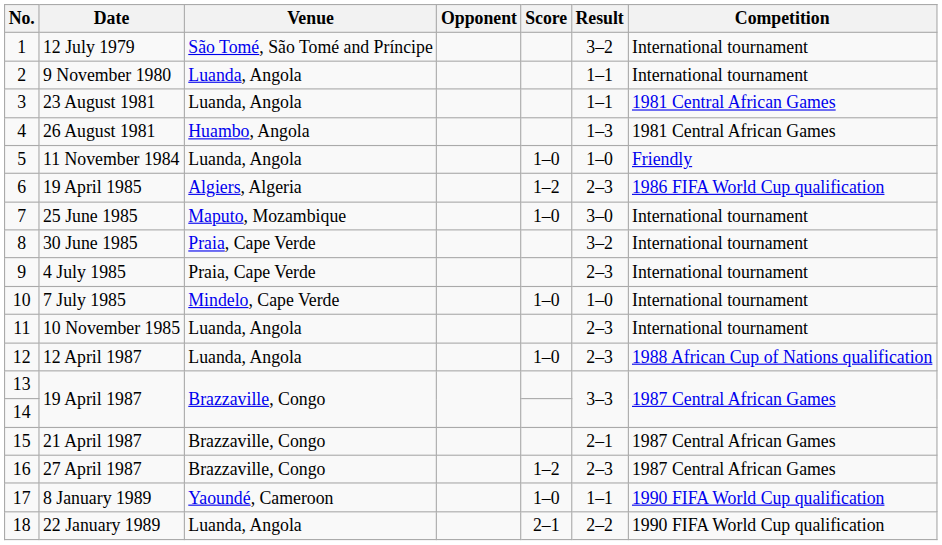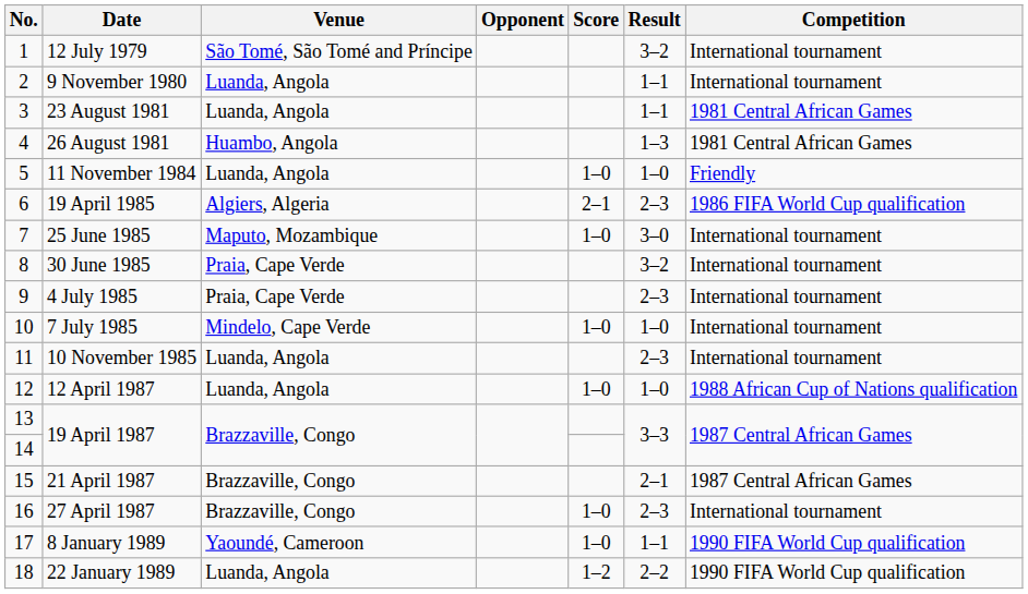 <table class="wikitable sortable">
 <tr>
 <th scope="col">No.</th>
 <th scope="col">Date</th>
 <th scope="col">Venue</th>
 <th scope="col">Opponent</th>
 <th scope="col">Score</th>
 <th scope="col">Result</th>
 <th scope="col">Competition</th>
 </tr>
 <tr>
 <td align="center">1</td>
 <td>12 July 1979</td>
 <td><a href='#'>São Tomé</a>, São Tomé and Príncipe</td>
 <td></td>
 <td align="center"></td>
 <td align="center">3–2</td>
 <td>International tournament</td>
 </tr>
 <tr>
 <td align="center">2</td>
 <td>9 November 1980</td>
 <td><a href='#'>Luanda</a>, Angola</td>
 <td></td>
 <td align="center"></td>
 <td align="center">1–1</td>
 <td>International tournament</td>
 </tr>
 <tr>
 <td align="center">3</td>
 <td>23 August 1981</td>
 <td>Luanda, Angola</td>
 <td></td>
 <td align="center"></td>
 <td align="center">1–1</td>
 <td><a href='#'>1981 Central African Games</a></td>
 </tr>
 <tr>
 <td align="center">4</td>
 <td>26 August 1981</td>
 <td><a href='#'>Huambo</a>, Angola</td>
 <td></td>
 <td align="center"></td>
 <td align="center">1–3</td>
 <td>1981 Central African Games</td>
 </tr>
 <tr>
 <td align="center">5</td>
 <td>11 November 1984</td>
 <td>Luanda, Angola</td>
 <td></td>
 <td align="center">1–0</td>
 <td align="center">1–0</td>
 <td><a href='#'>Friendly</a></td>
 </tr>
 <tr>
 <td align="center">6</td>
 <td>19 April 1985</td>
 <td><a href='#'>Algiers</a>, Algeria</td>
 <td></td>
-<td align="center">1–2</td>
+<td align="center">2–1</td>
 <td align="center">2–3</td>
 <td><a href='#'>1986 FIFA World Cup qualification</a></td>
 </tr>
 <tr>
 <td align="center">7</td>
 <td>25 June 1985</td>
 <td><a href='#'>Maputo</a>, Mozambique</td>
 <td></td>
 <td align="center">1–0</td>
 <td align="center">3–0</td>
 <td>International tournament</td>
 </tr>
 <tr>
 <td align="center">8</td>
 <td>30 June 1985</td>
 <td><a href='#'>Praia</a>, Cape Verde</td>
 <td></td>
 <td align="center"></td>
 <td align="center">3–2</td>
 <td>International tournament</td>
 </tr>
 <tr>
 <td align="center">9</td>
 <td>4 July 1985</td>
 <td>Praia, Cape Verde</td>
 <td></td>
 <td align="center"></td>
 <td align="center">2–3</td>
 <td>International tournament</td>
 </tr>
 <tr>
 <td align="center">10</td>
 <td>7 July 1985</td>
 <td><a href='#'>Mindelo</a>, Cape Verde</td>
 <td></td>
 <td align="center">1–0</td>
 <td align="center">1–0</td>
 <td>International tournament</td>
 </tr>
 <tr>
 <td align="center">11</td>
 <td>10 November 1985</td>
 <td>Luanda, Angola</td>
 <td></td>
 <td align="center"></td>
 <td align="center">2–3</td>
 <td>International tournament</td>
 </tr>
 <tr>
 <td align="center">12</td>
 <td>12 April 1987</td>
 <td>Luanda, Angola</td>
 <td></td>
 <td align="center">1–0</td>
-<td align="center">2–3</td>
+<td align="center">1–0</td>
 <td><a href='#'>1988 African Cup of Nations qualification</a></td>
 </tr>
 <tr>
 <td align="center">13</td>
 <td rowspan="2">19 April 1987</td>
 <td rowspan="2"><a href='#'>Brazzaville</a>, Congo</td>
 <td rowspan="2"></td>
 <td align="center"></td>
 <td rowspan="2" style="text-align:center">3–3</td>
 <td rowspan="2"><a href='#'>1987 Central African Games</a></td>
 </tr>
 <tr>
 <td align="center">14</td>
 <td align="center"></td>
 </tr>
 <tr>
 <td align="center">15</td>
 <td>21 April 1987</td>
 <td>Brazzaville, Congo</td>
 <td></td>
 <td align="center"></td>
 <td align="center">2–1</td>
 <td>1987 Central African Games</td>
 </tr>
 <tr>
 <td align="center">16</td>
 <td>27 April 1987</td>
 <td>Brazzaville, Congo</td>
 <td></td>
-<td align="center">1–2</td>
+<td align="center">1–0</td>
 <td align="center">2–3</td>
-<td>1987 Central African Games</td>
+<td>International tournament</td>
 </tr>
 <tr>
 <td align="center">17</td>
 <td>8 January 1989</td>
 <td><a href='#'>Yaoundé</a>, Cameroon</td>
 <td></td>
 <td align="center">1–0</td>
 <td align="center">1–1</td>
 <td><a href='#'>1990 FIFA World Cup qualification</a></td>
 </tr>
 <tr>
 <td align="center">18</td>
 <td>22 January 1989</td>
 <td>Luanda, Angola</td>
 <td></td>
-<td align="center">2–1</td>
+<td align="center">1–2</td>
 <td align="center">2–2</td>
 <td>1990 FIFA World Cup qualification</td>
 </tr>
 </table>
